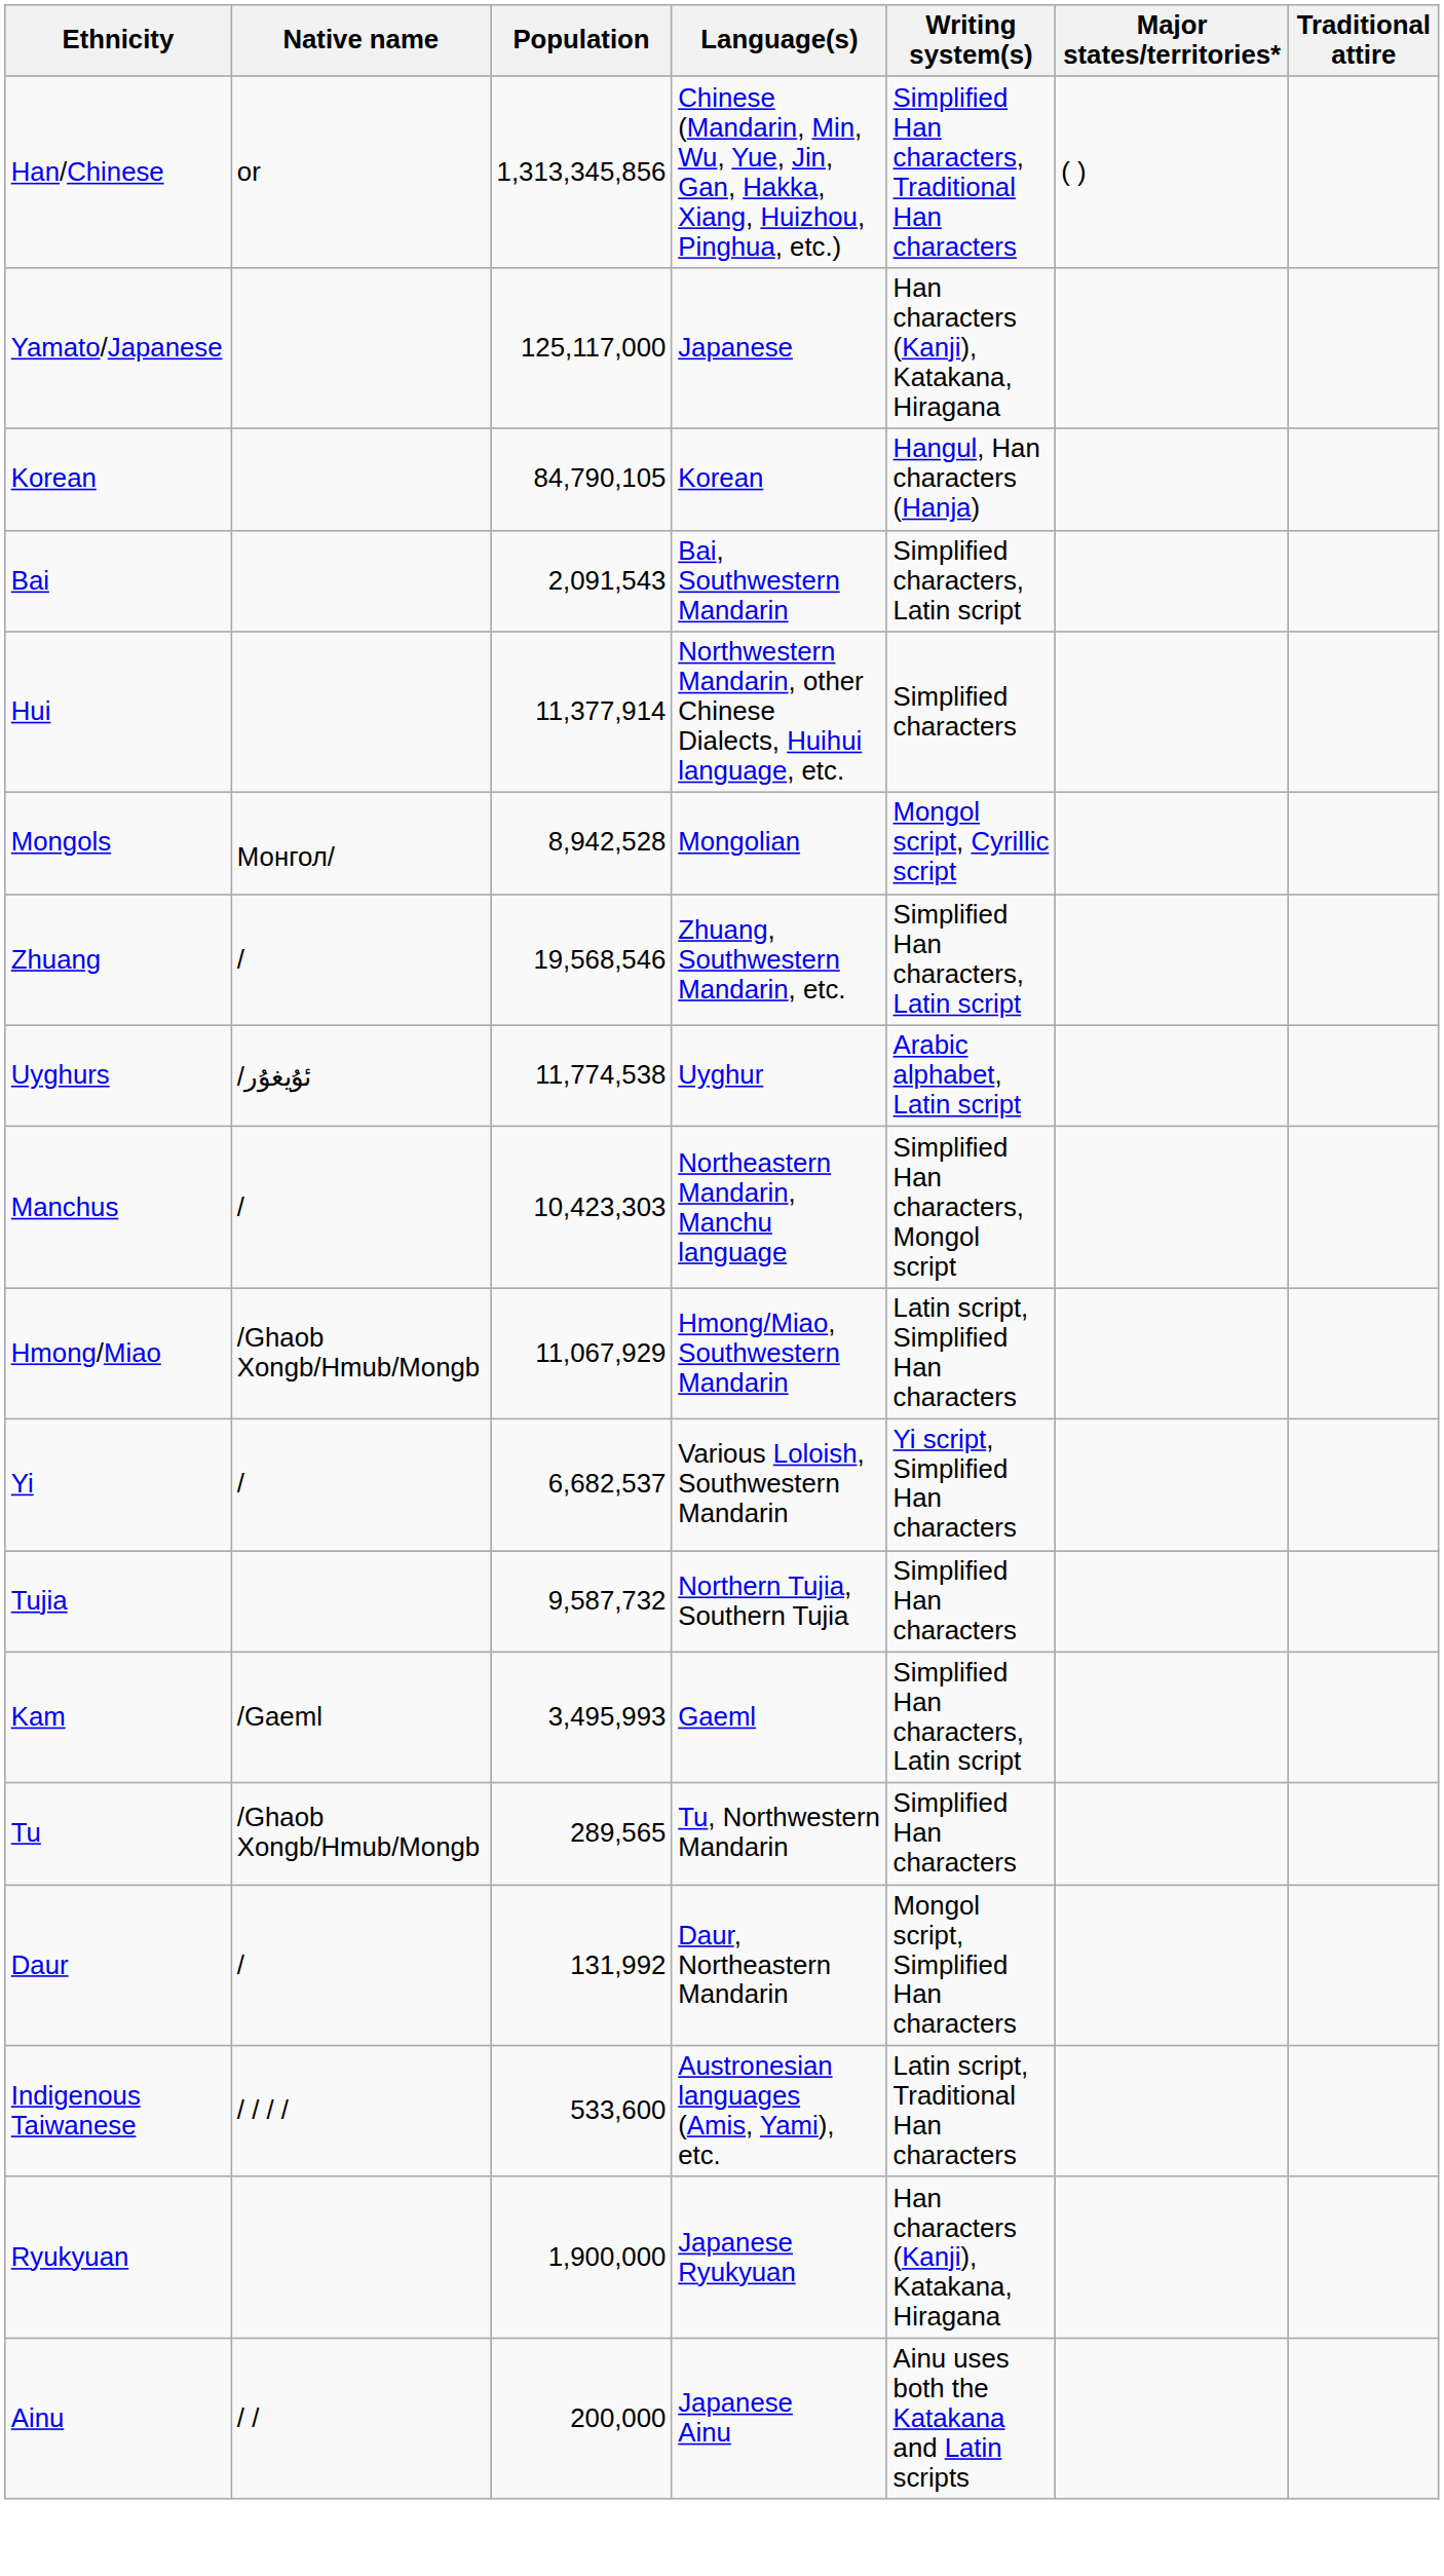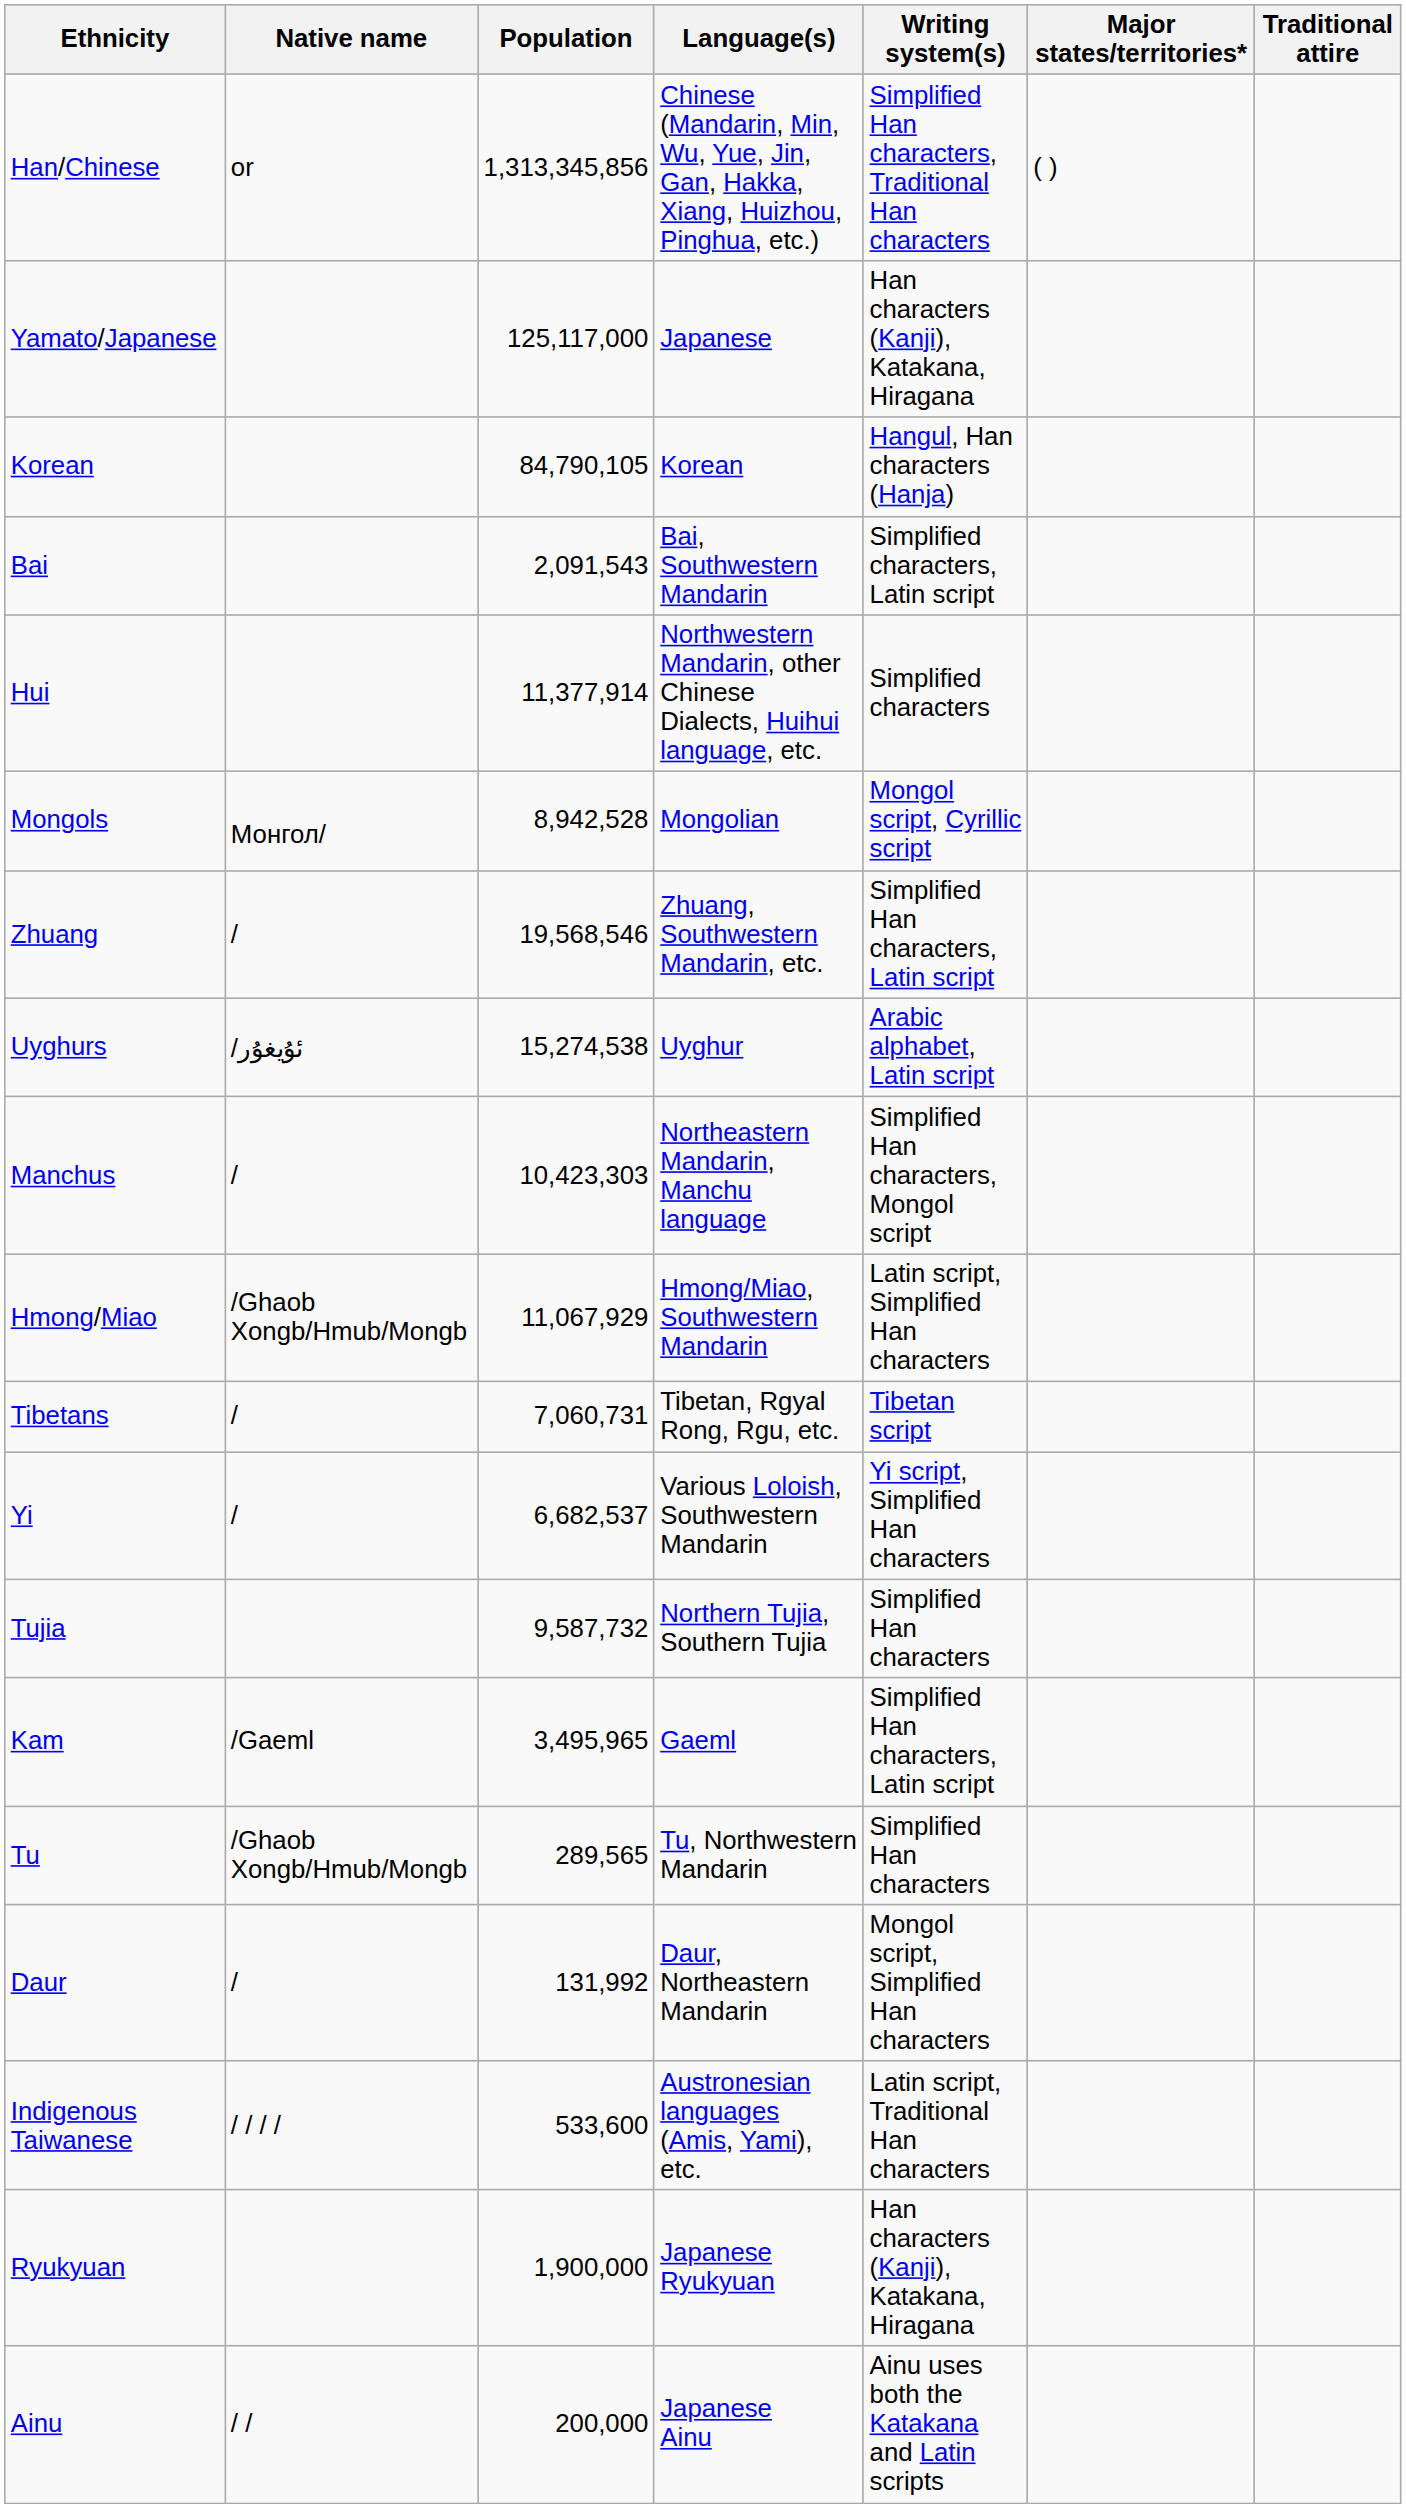 <table class="wikitable sortable">
 <tr>
 <th class="unsortable">Ethnicity</th>
 <th class="unsortable">Native name</th>
 <th>Population</th>
 <th class="unsortable">Language(s)</th>
 <th class="unsortable">Writing system(s)</th>
 <th class="unsortable">Major states/territories*</th>
 <th class="unsortable">Traditional attire</th>
 </tr>
 <tr>
 <td><a href='#'>Han</a>/<a href='#'>Chinese</a></td>
 <td> or </td>
 <td style="text-align:right;">1,313,345,856</td>
 <td><a href='#'>Chinese</a> (<a href='#'>Mandarin</a>, <a href='#'>Min</a>, <a href='#'>Wu</a>, <a href='#'>Yue</a>, <a href='#'>Jin</a>, <a href='#'>Gan</a>, <a href='#'>Hakka</a>, <a href='#'>Xiang</a>, <a href='#'>Huizhou</a>, <a href='#'>Pinghua</a>, etc.)</td>
 <td><a href='#'>Simplified Han characters</a>, <a href='#'>Traditional Han characters</a></td>
 <td>( ) </td>
 <td></td>
 </tr>
 <tr>
 <td><a href='#'>Yamato</a>/<a href='#'>Japanese</a></td>
 <td></td>
 <td style="text-align:right;">125,117,000</td>
 <td><a href='#'>Japanese</a></td>
 <td>Han characters (<a href='#'>Kanji</a>), Katakana, Hiragana</td>
 <td></td>
 <td></td>
 </tr>
 <tr>
 <td><a href='#'>Korean</a></td>
 <td> <br> </td>
 <td style="text-align:right;">84,790,105</td>
 <td><a href='#'>Korean</a></td>
 <td><a href='#'>Hangul</a>, Han characters (<a href='#'>Hanja</a>)</td>
 <td> </td>
 <td></td>
 </tr>
 <tr>
 <td><a href='#'>Bai</a></td>
 <td></td>
 <td style="text-align:right;">2,091,543</td>
 <td><a href='#'>Bai</a>, <a href='#'>Southwestern Mandarin</a></td>
 <td>Simplified characters, Latin script</td>
 <td></td>
 <td></td>
 </tr>
 <tr>
 <td><a href='#'>Hui</a></td>
 <td></td>
 <td style="text-align:right;">11,377,914</td>
 <td><a href='#'>Northwestern Mandarin</a>, other Chinese Dialects, <a href='#'>Huihui language</a>, etc.</td>
 <td>Simplified characters</td>
 <td></td>
 <td></td>
 </tr>
 <tr>
 <td><a href='#'>Mongols</a></td>
 <td>  <br>Монгол/</td>
 <td style="text-align:right;">8,942,528</td>
 <td><a href='#'>Mongolian</a></td>
 <td><a href='#'>Mongol script</a>, <a href='#'>Cyrillic script</a></td>
 <td>  </td>
 <td></td>
 </tr>
 <tr>
 <td><a href='#'>Zhuang</a></td>
 <td>/</td>
 <td style="text-align:right;">19,568,546</td>
 <td><a href='#'>Zhuang</a>, <a href='#'>Southwestern Mandarin</a>, etc.</td>
 <td>Simplified Han characters, <a href='#'>Latin script</a></td>
 <td></td>
 <td></td>
 </tr>
 <tr>
 <td><a href='#'>Uyghurs</a></td>
 <td>/ئۇيغۇر</td>
-<td style="text-align:right;">11,774,538</td>
+<td style="text-align:right;">15,274,538</td>
 <td><a href='#'>Uyghur</a></td>
 <td><a href='#'>Arabic alphabet</a>, <a href='#'>Latin script</a></td>
 <td></td>
 <td></td>
 </tr>
 <tr>
 <td><a href='#'>Manchus</a></td>
 <td>/</td>
 <td style="text-align:right;">10,423,303</td>
 <td><a href='#'>Northeastern Mandarin</a>, <a href='#'>Manchu language</a></td>
 <td>Simplified Han characters, Mongol script</td>
 <td></td>
 <td></td>
 </tr>
 <tr>
 <td><a href='#'>Hmong</a>/<a href='#'>Miao</a></td>
 <td>/Ghaob Xongb/Hmub/Mongb</td>
 <td style="text-align:right;">11,067,929</td>
 <td><a href='#'>Hmong/Miao</a>, <a href='#'>Southwestern Mandarin</a></td>
 <td>Latin script, Simplified Han characters</td>
 <td></td>
 <td></td>
 </tr>
 <tr>
+<td><a href='#'>Tibetans</a></td>
+<td>/</td>
+<td style="text-align:right;">7,060,731</td>
+<td>Tibetan, Rgyal Rong, Rgu, etc.</td>
+<td><a href='#'>Tibetan script</a></td>
+<td></td>
+<td></td>
+</tr>
+<tr>
 <td><a href='#'>Yi</a></td>
 <td>/</td>
 <td style="text-align:right;">6,682,537</td>
 <td>Various <a href='#'>Loloish</a>, Southwestern Mandarin</td>
 <td><a href='#'>Yi script</a>, Simplified Han characters</td>
 <td></td>
 <td></td>
 </tr>
 <tr>
 <td><a href='#'>Tujia</a></td>
 <td></td>
 <td style="text-align:right;">9,587,732</td>
 <td><a href='#'>Northern Tujia</a>, Southern Tujia</td>
 <td>Simplified Han characters</td>
 <td></td>
 <td></td>
 </tr>
 <tr>
 <td><a href='#'>Kam</a></td>
 <td>/Gaeml</td>
-<td style="text-align:right;">3,495,993</td>
+<td style="text-align:right;">3,495,965</td>
 <td><a href='#'>Gaeml</a></td>
 <td>Simplified Han characters, Latin script</td>
 <td></td>
 <td></td>
 </tr>
 <tr>
 <td><a href='#'>Tu</a></td>
 <td>/Ghaob Xongb/Hmub/Mongb</td>
 <td style="text-align:right;">289,565</td>
 <td><a href='#'>Tu</a>, Northwestern Mandarin</td>
 <td>Simplified Han characters</td>
 <td></td>
 <td></td>
 </tr>
 <tr>
 <td><a href='#'>Daur</a></td>
 <td>/</td>
 <td style="text-align:right;">131,992</td>
 <td><a href='#'>Daur</a>, Northeastern Mandarin</td>
 <td>Mongol script, Simplified Han characters</td>
 <td> </td>
 <td></td>
 </tr>
 <tr>
 <td><a href='#'>Indigenous Taiwanese</a></td>
 <td>/ / / / </td>
 <td style="text-align:right;">533,600</td>
 <td><a href='#'>Austronesian languages</a> (<a href='#'>Amis</a>, <a href='#'>Yami</a>), etc.</td>
 <td>Latin script, Traditional Han characters</td>
 <td></td>
 <td><br></td>
 </tr>
 <tr>
 <td><a href='#'>Ryukyuan</a></td>
 <td></td>
 <td style="text-align:right;">1,900,000</td>
 <td><a href='#'>Japanese</a><br><a href='#'>Ryukyuan</a></td>
 <td>Han characters (<a href='#'>Kanji</a>), Katakana, Hiragana</td>
 <td></td>
 <td></td>
 </tr>
 <tr>
 <td><a href='#'>Ainu</a></td>
 <td>/ / </td>
 <td style="text-align:right;">200,000</td>
 <td><a href='#'>Japanese</a> <br> <a href='#'>Ainu</a></td>
 <td>Ainu uses both the <a href='#'>Katakana</a> and <a href='#'>Latin</a> scripts</td>
 <td></td>
 <td></td>
 </tr>
 </table>
